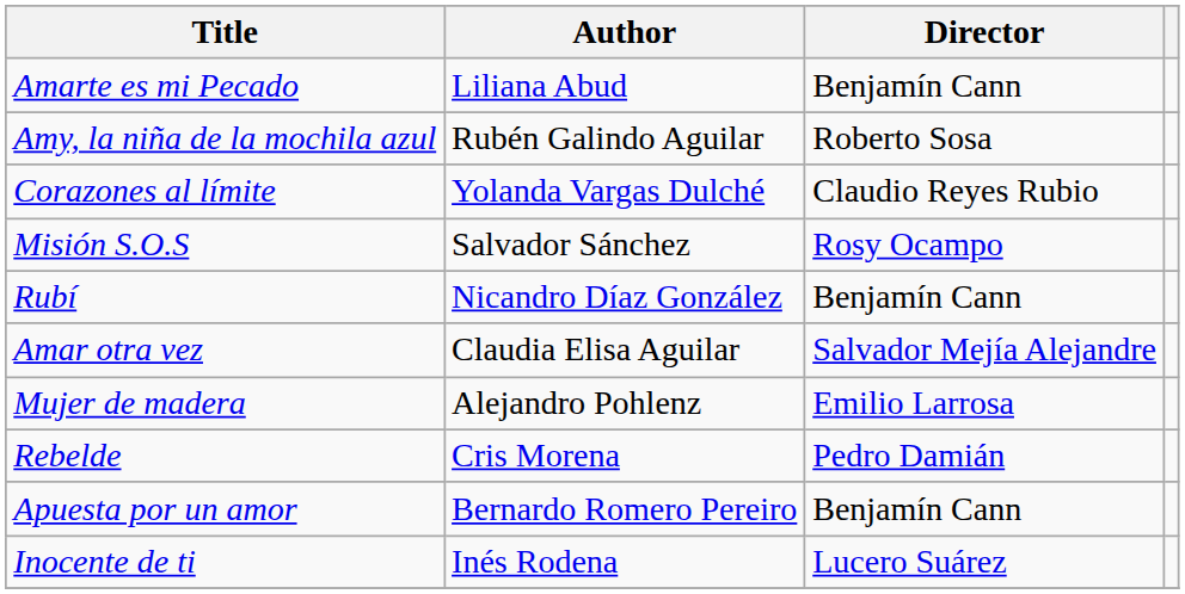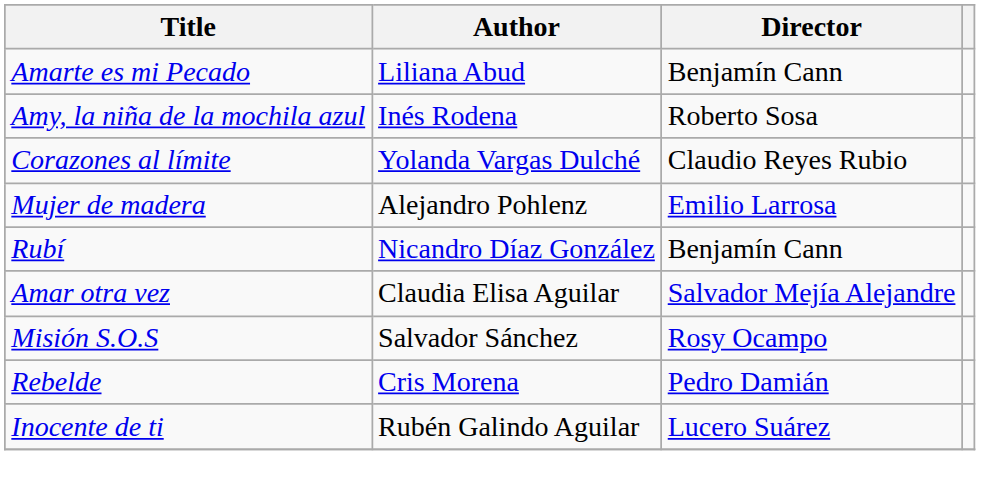 <table class="wikitable sortable">
 <tr>
 <th>Title</th>
 <th>Author</th>
 <th>Director</th>
 <th></th>
 </tr>
 <tr>
 <td><em><a href='#'>Amarte es mi Pecado</a></em></td>
 <td><a href='#'>Liliana Abud</a></td>
 <td>Benjamín Cann</td>
 <td></td>
 </tr>
 <tr>
 <td><em><a href='#'>Amy, la niña de la mochila azul</a></em></td>
-<td>Rubén Galindo Aguilar</td>
+<td><a href='#'>Inés Rodena</a></td>
 <td>Roberto Sosa</td>
 <td></td>
 </tr>
 <tr>
 <td><em><a href='#'>Corazones al límite</a></em></td>
 <td><a href='#'>Yolanda Vargas Dulché</a></td>
 <td>Claudio Reyes Rubio</td>
 <td></td>
 </tr>
 <tr>
-<td><em><a href='#'>Misión S.O.S</a></em></td>
-<td>Salvador Sánchez</td>
-<td><a href='#'>Rosy Ocampo</a></td>
+<td><em><a href='#'>Mujer de madera</a></em></td>
+<td>Alejandro Pohlenz</td>
+<td><a href='#'>Emilio Larrosa</a></td>
 <td></td>
 </tr>
 <tr>
 <td><em><a href='#'>Rubí</a></em></td>
 <td><a href='#'>Nicandro Díaz González</a></td>
 <td>Benjamín Cann</td>
 <td></td>
 </tr>
 <tr>
 <td><em><a href='#'>Amar otra vez</a></em></td>
 <td>Claudia Elisa Aguilar</td>
 <td><a href='#'>Salvador Mejía Alejandre</a></td>
 <td></td>
 </tr>
 <tr>
-<td><em><a href='#'>Mujer de madera</a></em></td>
-<td>Alejandro Pohlenz</td>
-<td><a href='#'>Emilio Larrosa</a></td>
+<td><em><a href='#'>Misión S.O.S</a></em></td>
+<td>Salvador Sánchez</td>
+<td><a href='#'>Rosy Ocampo</a></td>
 <td></td>
 </tr>
 <tr>
 <td><em><a href='#'>Rebelde</a></em></td>
 <td><a href='#'>Cris Morena</a></td>
 <td><a href='#'>Pedro Damián</a></td>
 <td></td>
 </tr>
 <tr>
-<td><em><a href='#'>Apuesta por un amor</a></em></td>
-<td><a href='#'>Bernardo Romero Pereiro</a></td>
-<td>Benjamín Cann</td>
-<td></td>
-</tr>
-<tr>
 <td><em><a href='#'>Inocente de ti</a></em></td>
-<td><a href='#'>Inés Rodena</a></td>
+<td>Rubén Galindo Aguilar</td>
 <td><a href='#'>Lucero Suárez</a></td>
 <td></td>
 </tr>
 <tr>
 </tr>
 </table>
